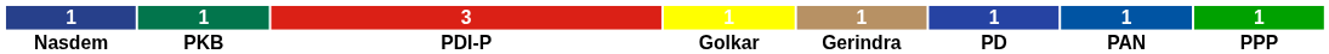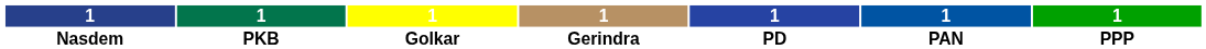 <table style="width:88%; text-align:center;">
 <tr style="color:white;">
 <td style="background:#27408B; width:10%;"><strong>1</strong></td>
 <td style="background:#02754C; width:10%;"><strong>1</strong></td>
-<td style="background:#DB2016; width:30%;"><strong>3</strong></td>
 <td style="background:#FFFF00; width:10%;"><strong>1</strong></td>
 <td style="background:#B79164; width:10%;"><strong>1</strong></td>
 <td style="background:#2643A3; width:10%;"><strong>1</strong></td>
 <td style="background:#0054A3; width:10%;"><strong>1</strong></td>
 <td style="background:#00A100; width:10%;"><strong>1</strong></td>
 </tr>
 <tr>
 <td><span><strong>Nasdem</strong></span></td>
 <td><span><strong>PKB</strong></span></td>
-<td><span><strong>PDI-P</strong></span></td>
 <td><span><strong>Golkar</strong></span></td>
 <td><span><strong>Gerindra</strong></span></td>
 <td><span><strong>PD</strong></span></td>
 <td><span><strong>PAN</strong></span></td>
 <td><span><strong>PPP</strong></span></td>
 </tr>
 </table>
